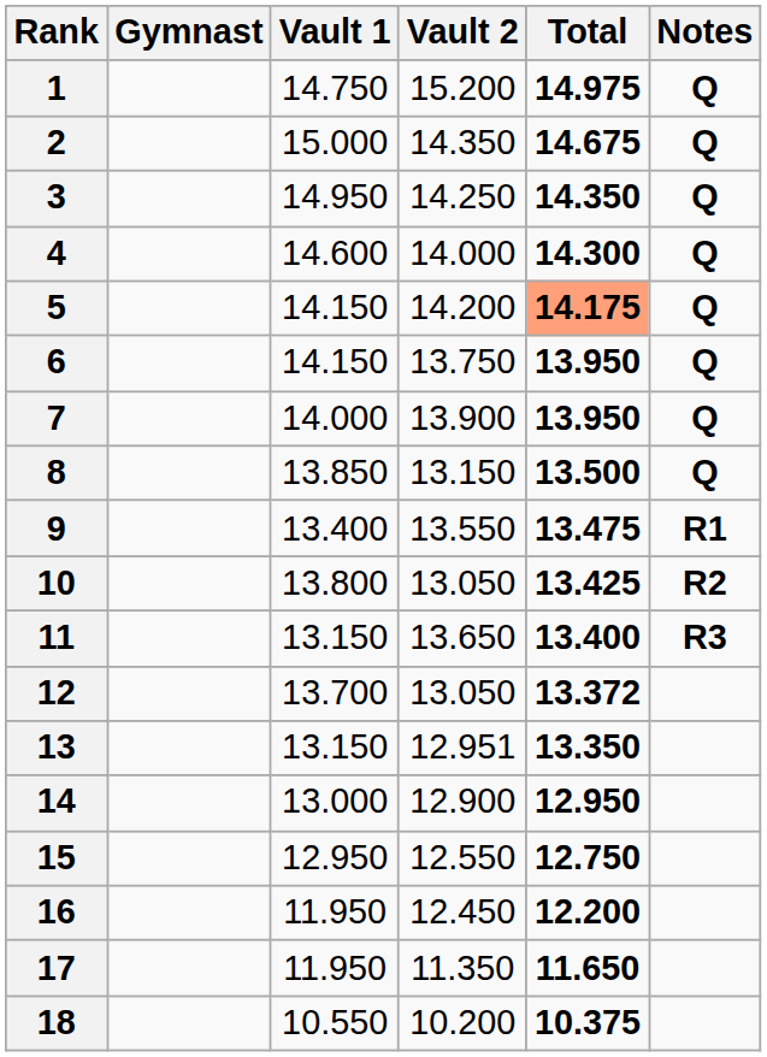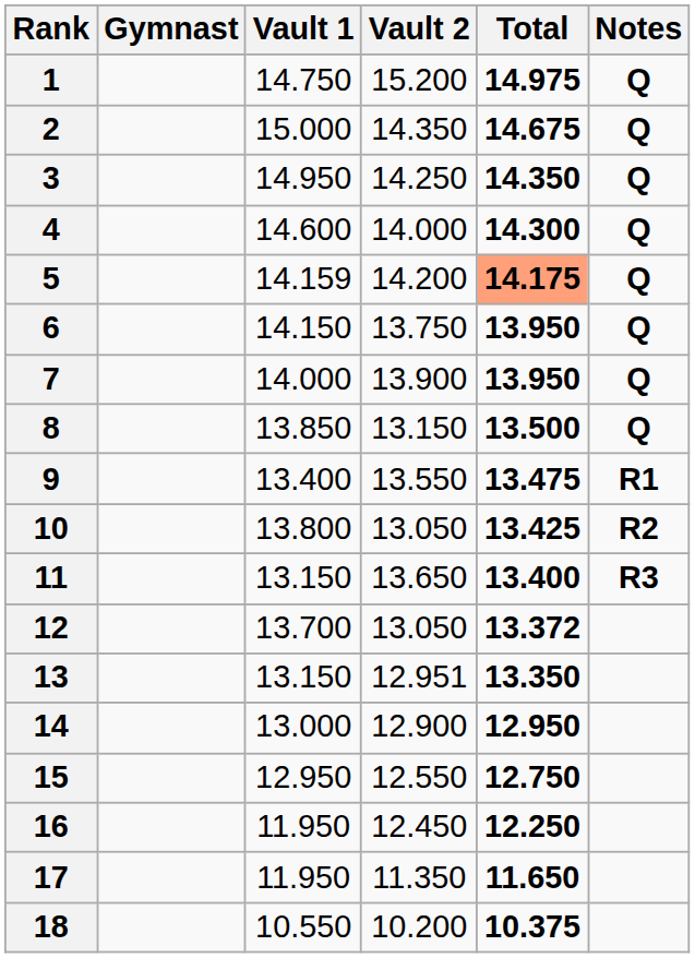 <table class="wikitable sortable" style="text-align:center">
 <tr>
 <th>Rank</th>
 <th>Gymnast</th>
 <th>Vault 1</th>
 <th>Vault 2</th>
 <th>Total</th>
 <th>Notes</th>
 </tr>
 <tr>
 <th scope=row>1</th>
 <td align=left></td>
 <td>14.750</td>
 <td>15.200</td>
 <td><strong>14.975</strong></td>
 <td><strong>Q</strong></td>
 </tr>
 <tr>
 <th scope=row>2</th>
 <td align=left></td>
 <td>15.000</td>
 <td>14.350</td>
 <td><strong>14.675</strong></td>
 <td><strong>Q</strong></td>
 </tr>
 <tr>
 <th scope=row>3</th>
 <td align=left></td>
 <td>14.950</td>
 <td>14.250</td>
 <td><strong>14.350</strong></td>
 <td><strong>Q</strong></td>
 </tr>
 <tr>
 <th scope=row>4</th>
 <td align=left></td>
 <td>14.600</td>
 <td>14.000</td>
 <td><strong>14.300</strong></td>
 <td><strong>Q</strong></td>
 </tr>
 <tr>
 <th scope=row>5</th>
 <td align=left></td>
-<td>14.150</td>
+<td>14.159</td>
 <td>14.200</td>
 <td style="background: lightsalmon;"><strong>14.175</strong></td>
 <td><strong>Q</strong></td>
 </tr>
 <tr>
 <th scope=row>6</th>
 <td align=left></td>
 <td>14.150</td>
 <td>13.750</td>
 <td><strong>13.950</strong></td>
 <td><strong>Q</strong></td>
 </tr>
 <tr>
 <th scope=row>7</th>
 <td align=left></td>
 <td>14.000</td>
 <td>13.900</td>
 <td><strong>13.950</strong></td>
 <td><strong>Q</strong></td>
 </tr>
 <tr>
 <th scope=row>8</th>
 <td align=left></td>
 <td>13.850</td>
 <td>13.150</td>
 <td><strong>13.500</strong></td>
 <td><strong>Q</strong></td>
 </tr>
 <tr>
 <th scope=row>9</th>
 <td align=left></td>
 <td>13.400</td>
 <td>13.550</td>
 <td><strong>13.475</strong></td>
 <td><strong>R1</strong></td>
 </tr>
 <tr>
 <th scope=row>10</th>
 <td align=left></td>
 <td>13.800</td>
 <td>13.050</td>
 <td><strong>13.425</strong></td>
 <td><strong>R2</strong></td>
 </tr>
 <tr>
 <th scope=row>11</th>
 <td align=left></td>
 <td>13.150</td>
 <td>13.650</td>
 <td><strong>13.400</strong></td>
 <td><strong>R3</strong></td>
 </tr>
 <tr>
 <th scope=row>12</th>
 <td align=left></td>
 <td>13.700</td>
 <td>13.050</td>
 <td><strong>13.372</strong></td>
 <td></td>
 </tr>
 <tr>
 <th scope=row>13</th>
 <td align=left></td>
 <td>13.150</td>
 <td>12.951</td>
 <td><strong>13.350</strong></td>
 <td></td>
 </tr>
 <tr>
 <th scope=row>14</th>
 <td align=left></td>
 <td>13.000</td>
 <td>12.900</td>
 <td><strong>12.950</strong></td>
 <td></td>
 </tr>
 <tr>
 <th scope=row>15</th>
 <td align=left></td>
 <td>12.950</td>
 <td>12.550</td>
 <td><strong>12.750</strong></td>
 <td></td>
 </tr>
 <tr>
 <th scope=row>16</th>
 <td align=left></td>
 <td>11.950</td>
 <td>12.450</td>
-<td><strong>12.200</strong></td>
+<td><strong>12.250</strong></td>
 </tr>
 <tr>
 <th scope=row>17</th>
 <td align=left></td>
 <td>11.950</td>
 <td>11.350</td>
 <td><strong>11.650</strong></td>
 <td></td>
 </tr>
 <tr>
 <th scope=row>18</th>
 <td align=left></td>
 <td>10.550</td>
 <td>10.200</td>
 <td><strong>10.375</strong></td>
 <td></td>
 </tr>
 </table>
